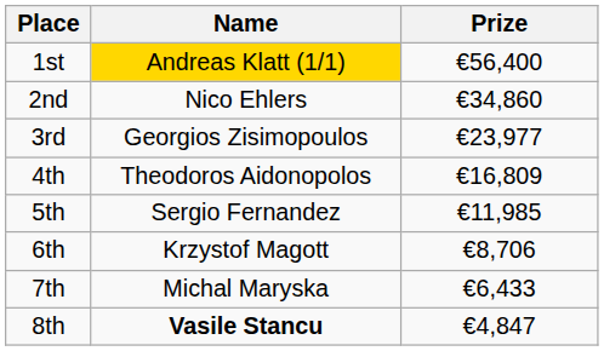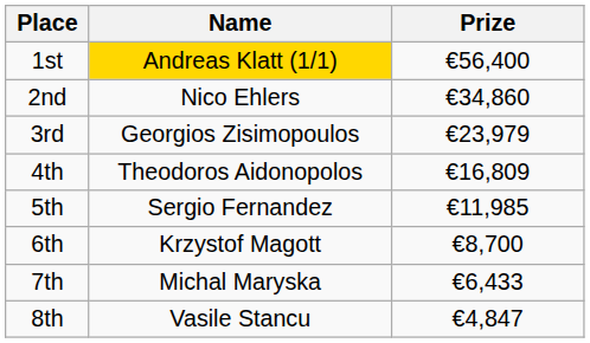 <table class="wikitable">
 <tr>
 <th width="50">Place</th>
 <th width="200">Name</th>
 <th width="125">Prize</th>
 </tr>
 <tr>
 <td align="center">1st</td>
 <td align="center" style="background: gold;">Andreas Klatt (1/1)</td>
 <td align="center">€56,400</td>
 </tr>
 <tr>
 <td align="center">2nd</td>
 <td align="center">Nico Ehlers</td>
 <td align="center">€34,860</td>
 </tr>
 <tr>
 <td align="center">3rd</td>
 <td align="center">Georgios Zisimopoulos</td>
-<td align="center">€23,977</td>
+<td align="center">€23,979</td>
 </tr>
 <tr>
 <td align="center">4th</td>
 <td align="center">Theodoros Aidonopolos</td>
 <td align="center">€16,809</td>
 </tr>
 <tr>
 <td align="center">5th</td>
 <td align="center">Sergio Fernandez</td>
 <td align="center">€11,985</td>
 </tr>
 <tr>
 <td align="center">6th</td>
 <td align="center">Krzystof Magott</td>
-<td align="center">€8,706</td>
+<td align="center">€8,700</td>
 </tr>
 <tr>
 <td align="center">7th</td>
 <td align="center">Michal Maryska</td>
 <td align="center">€6,433</td>
 </tr>
 <tr>
 <td align="center">8th</td>
-<td align="center"><strong>Vasile Stancu</strong></td>
+<td align="center">Vasile Stancu</td>
 <td align="center">€4,847</td>
 </tr>
 </table>
